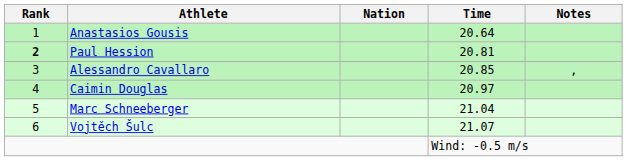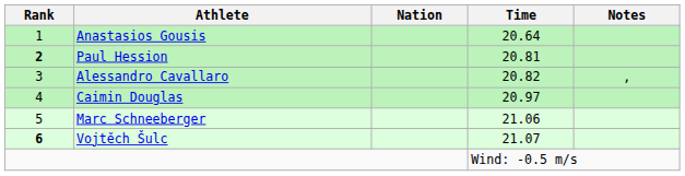 <table class="wikitable sortable" style="text-align:center;width: 55%;">
 <tr>
 <th scope="col">Rank</th>
 <th scope="col">Athlete</th>
 <th scope="col">Nation</th>
 <th scope="col">Time</th>
 <th scope="col">Notes</th>
 </tr>
 <tr bgcolor=bbf3bb>
 <td>1</td>
 <td align=left><a href='#'>Anastasios Gousis</a></td>
 <td align=left></td>
 <td>20.64</td>
 <td></td>
 </tr>
 <tr bgcolor=bbf3bb>
 <td><strong>2</strong></td>
 <td align=left><a href='#'>Paul Hession</a></td>
 <td align=left></td>
 <td>20.81</td>
 <td></td>
 </tr>
 <tr bgcolor=bbf3bb>
 <td>3</td>
 <td align=left><a href='#'>Alessandro Cavallaro</a></td>
 <td align=left></td>
-<td>20.85</td>
+<td>20.82</td>
 <td>, </td>
 </tr>
 <tr bgcolor=bbf3bb>
 <td>4</td>
 <td align=left><a href='#'>Caimin Douglas</a></td>
 <td align=left></td>
 <td>20.97</td>
 <td></td>
 </tr>
 <tr bgcolor=ddffdd>
 <td>5</td>
 <td align=left><a href='#'>Marc Schneeberger</a></td>
 <td align=left></td>
-<td>21.04</td>
+<td>21.06</td>
 <td></td>
 </tr>
 <tr bgcolor=ddffdd>
-<td>6</td>
+<td><strong>6</strong></td>
 <td align=left><a href='#'>Vojtěch Šulc</a></td>
 <td align=left></td>
 <td>21.07</td>
 <td></td>
 </tr>
 <tr class="sortbottom">
 <td colspan="3"></td>
 <td colspan="2" style="text-align:left;">Wind: -0.5 m/s</td>
 </tr>
 </table>
